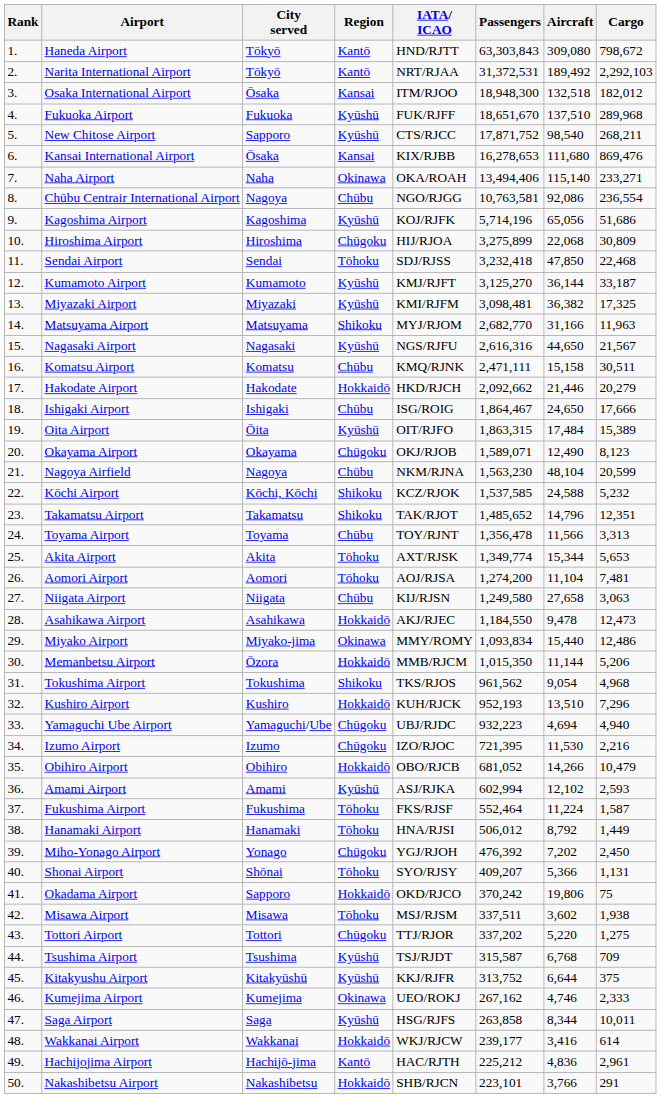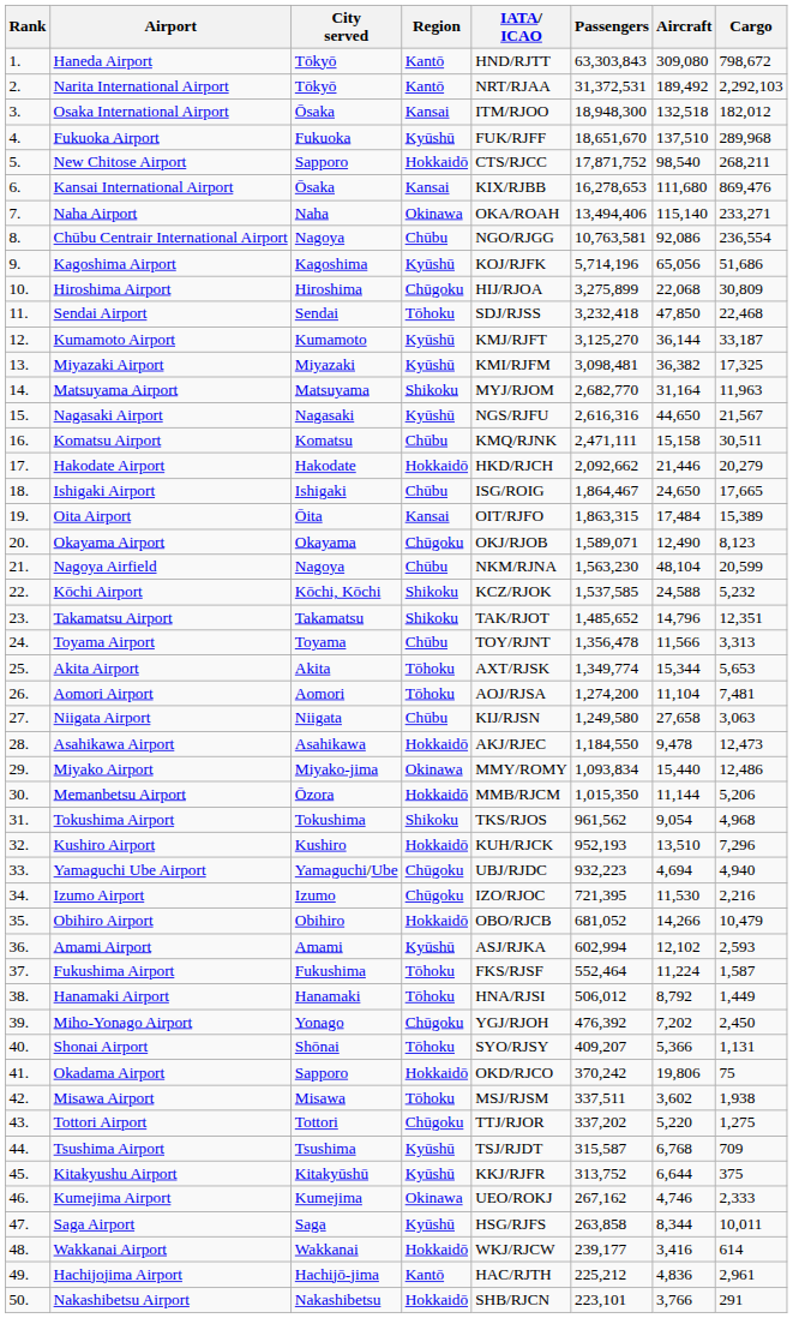 <table class="wikitable sortable">
 <tr>
 <th>Rank</th>
 <th>Airport</th>
 <th>City<br>served</th>
 <th>Region</th>
 <th><a href='#'>IATA</a>/<br><a href='#'>ICAO</a></th>
 <th>Passengers</th>
 <th>Aircraft</th>
 <th>Cargo</th>
 </tr>
 <tr>
 <td>1.</td>
 <td><a href='#'>Haneda Airport</a></td>
 <td><a href='#'>Tōkyō</a></td>
 <td><a href='#'>Kantō</a></td>
 <td>HND/RJTT</td>
 <td>63,303,843</td>
 <td>309,080</td>
 <td>798,672</td>
 </tr>
 <tr>
 <td>2.</td>
 <td><a href='#'>Narita International Airport</a></td>
 <td><a href='#'>Tōkyō</a></td>
 <td><a href='#'>Kantō</a></td>
 <td>NRT/RJAA</td>
 <td>31,372,531</td>
 <td>189,492</td>
 <td>2,292,103</td>
 </tr>
 <tr>
 <td>3.</td>
 <td><a href='#'>Osaka International Airport</a></td>
 <td><a href='#'>Ōsaka</a></td>
 <td><a href='#'>Kansai</a></td>
 <td>ITM/RJOO</td>
 <td>18,948,300</td>
 <td>132,518</td>
 <td>182,012</td>
 </tr>
 <tr>
 <td>4.</td>
 <td><a href='#'>Fukuoka Airport</a></td>
 <td><a href='#'>Fukuoka</a></td>
 <td><a href='#'>Kyūshū</a></td>
 <td>FUK/RJFF</td>
 <td>18,651,670</td>
 <td>137,510</td>
 <td>289,968</td>
 </tr>
 <tr>
 <td>5.</td>
 <td><a href='#'>New Chitose Airport</a></td>
 <td><a href='#'>Sapporo</a></td>
-<td><a href='#'>Kyūshū</a></td>
+<td><a href='#'>Hokkaidō</a></td>
 <td>CTS/RJCC</td>
 <td>17,871,752</td>
 <td>98,540</td>
 <td>268,211</td>
 </tr>
 <tr>
 <td>6.</td>
 <td><a href='#'>Kansai International Airport</a></td>
 <td><a href='#'>Ōsaka</a></td>
 <td><a href='#'>Kansai</a></td>
 <td>KIX/RJBB</td>
 <td>16,278,653</td>
 <td>111,680</td>
 <td>869,476</td>
 </tr>
 <tr>
 <td>7.</td>
 <td><a href='#'>Naha Airport</a></td>
 <td><a href='#'>Naha</a></td>
 <td><a href='#'>Okinawa</a></td>
 <td>OKA/ROAH</td>
 <td>13,494,406</td>
 <td>115,140</td>
 <td>233,271</td>
 </tr>
 <tr>
 <td>8.</td>
 <td><a href='#'>Chūbu Centrair International Airport</a></td>
 <td><a href='#'>Nagoya</a></td>
 <td><a href='#'>Chūbu</a></td>
 <td>NGO/RJGG</td>
 <td>10,763,581</td>
 <td>92,086</td>
 <td>236,554</td>
 </tr>
 <tr>
 <td>9.</td>
 <td><a href='#'>Kagoshima Airport</a></td>
 <td><a href='#'>Kagoshima</a></td>
 <td><a href='#'>Kyūshū</a></td>
 <td>KOJ/RJFK</td>
 <td>5,714,196</td>
 <td>65,056</td>
 <td>51,686</td>
 </tr>
 <tr>
 <td>10.</td>
 <td><a href='#'>Hiroshima Airport</a></td>
 <td><a href='#'>Hiroshima</a></td>
 <td><a href='#'>Chūgoku</a></td>
 <td>HIJ/RJOA</td>
 <td>3,275,899</td>
 <td>22,068</td>
 <td>30,809</td>
 </tr>
 <tr>
 <td>11.</td>
 <td><a href='#'>Sendai Airport</a></td>
 <td><a href='#'>Sendai</a></td>
 <td><a href='#'>Tōhoku</a></td>
 <td>SDJ/RJSS</td>
 <td>3,232,418</td>
 <td>47,850</td>
 <td>22,468</td>
 </tr>
 <tr>
 <td>12.</td>
 <td><a href='#'>Kumamoto Airport</a></td>
 <td><a href='#'>Kumamoto</a></td>
 <td><a href='#'>Kyūshū</a></td>
 <td>KMJ/RJFT</td>
 <td>3,125,270</td>
 <td>36,144</td>
 <td>33,187</td>
 </tr>
 <tr>
 <td>13.</td>
 <td><a href='#'>Miyazaki Airport</a></td>
 <td><a href='#'>Miyazaki</a></td>
 <td><a href='#'>Kyūshū</a></td>
 <td>KMI/RJFM</td>
 <td>3,098,481</td>
 <td>36,382</td>
 <td>17,325</td>
 </tr>
 <tr>
 <td>14.</td>
 <td><a href='#'>Matsuyama Airport</a></td>
 <td><a href='#'>Matsuyama</a></td>
 <td><a href='#'>Shikoku</a></td>
 <td>MYJ/RJOM</td>
 <td>2,682,770</td>
-<td>31,166</td>
+<td>31,164</td>
 <td>11,963</td>
 </tr>
 <tr>
 <td>15.</td>
 <td><a href='#'>Nagasaki Airport</a></td>
 <td><a href='#'>Nagasaki</a></td>
 <td><a href='#'>Kyūshū</a></td>
 <td>NGS/RJFU</td>
 <td>2,616,316</td>
 <td>44,650</td>
 <td>21,567</td>
 </tr>
 <tr>
 <td>16.</td>
 <td><a href='#'>Komatsu Airport</a></td>
 <td><a href='#'>Komatsu</a></td>
 <td><a href='#'>Chūbu</a></td>
 <td>KMQ/RJNK</td>
 <td>2,471,111</td>
 <td>15,158</td>
 <td>30,511</td>
 </tr>
 <tr>
 <td>17.</td>
 <td><a href='#'>Hakodate Airport</a></td>
 <td><a href='#'>Hakodate</a></td>
 <td><a href='#'>Hokkaidō</a></td>
 <td>HKD/RJCH</td>
 <td>2,092,662</td>
 <td>21,446</td>
 <td>20,279</td>
 </tr>
 <tr>
 <td>18.</td>
 <td><a href='#'>Ishigaki Airport</a></td>
 <td><a href='#'>Ishigaki</a></td>
 <td><a href='#'>Chūbu</a></td>
 <td>ISG/ROIG</td>
 <td>1,864,467</td>
 <td>24,650</td>
-<td>17,666</td>
+<td>17,665</td>
 </tr>
 <tr>
 <td>19.</td>
 <td><a href='#'>Oita Airport</a></td>
 <td><a href='#'>Ōita</a></td>
-<td><a href='#'>Kyūshū</a></td>
+<td><a href='#'>Kansai</a></td>
 <td>OIT/RJFO</td>
 <td>1,863,315</td>
 <td>17,484</td>
 <td>15,389</td>
 </tr>
 <tr>
 <td>20.</td>
 <td><a href='#'>Okayama Airport</a></td>
 <td><a href='#'>Okayama</a></td>
 <td><a href='#'>Chūgoku</a></td>
 <td>OKJ/RJOB</td>
 <td>1,589,071</td>
 <td>12,490</td>
 <td>8,123</td>
 </tr>
 <tr>
 <td>21.</td>
 <td><a href='#'>Nagoya Airfield</a></td>
 <td><a href='#'>Nagoya</a></td>
 <td><a href='#'>Chūbu</a></td>
 <td>NKM/RJNA</td>
 <td>1,563,230</td>
 <td>48,104</td>
 <td>20,599</td>
 </tr>
 <tr>
 <td>22.</td>
 <td><a href='#'>Kōchi Airport</a></td>
 <td><a href='#'>Kōchi, Kōchi</a></td>
 <td><a href='#'>Shikoku</a></td>
 <td>KCZ/RJOK</td>
 <td>1,537,585</td>
 <td>24,588</td>
 <td>5,232</td>
 </tr>
 <tr>
 <td>23.</td>
 <td><a href='#'>Takamatsu Airport</a></td>
 <td><a href='#'>Takamatsu</a></td>
 <td><a href='#'>Shikoku</a></td>
 <td>TAK/RJOT</td>
 <td>1,485,652</td>
 <td>14,796</td>
 <td>12,351</td>
 </tr>
 <tr>
 <td>24.</td>
 <td><a href='#'>Toyama Airport</a></td>
 <td><a href='#'>Toyama</a></td>
 <td><a href='#'>Chūbu</a></td>
 <td>TOY/RJNT</td>
 <td>1,356,478</td>
 <td>11,566</td>
 <td>3,313</td>
 </tr>
 <tr>
 <td>25.</td>
 <td><a href='#'>Akita Airport</a></td>
 <td><a href='#'>Akita</a></td>
 <td><a href='#'>Tōhoku</a></td>
 <td>AXT/RJSK</td>
 <td>1,349,774</td>
 <td>15,344</td>
 <td>5,653</td>
 </tr>
 <tr>
 <td>26.</td>
 <td><a href='#'>Aomori Airport</a></td>
 <td><a href='#'>Aomori</a></td>
 <td><a href='#'>Tōhoku</a></td>
 <td>AOJ/RJSA</td>
 <td>1,274,200</td>
 <td>11,104</td>
 <td>7,481</td>
 </tr>
 <tr>
 <td>27.</td>
 <td><a href='#'>Niigata Airport</a></td>
 <td><a href='#'>Niigata</a></td>
 <td><a href='#'>Chūbu</a></td>
 <td>KIJ/RJSN</td>
 <td>1,249,580</td>
 <td>27,658</td>
 <td>3,063</td>
 </tr>
 <tr>
 <td>28.</td>
 <td><a href='#'>Asahikawa Airport</a></td>
 <td><a href='#'>Asahikawa</a></td>
 <td><a href='#'>Hokkaidō</a></td>
 <td>AKJ/RJEC</td>
 <td>1,184,550</td>
 <td>9,478</td>
 <td>12,473</td>
 </tr>
 <tr>
 <td>29.</td>
 <td><a href='#'>Miyako Airport</a></td>
 <td><a href='#'>Miyako-jima</a></td>
 <td><a href='#'>Okinawa</a></td>
 <td>MMY/ROMY</td>
 <td>1,093,834</td>
 <td>15,440</td>
 <td>12,486</td>
 </tr>
 <tr>
 <td>30.</td>
 <td><a href='#'>Memanbetsu Airport</a></td>
 <td><a href='#'>Ōzora</a></td>
 <td><a href='#'>Hokkaidō</a></td>
 <td>MMB/RJCM</td>
 <td>1,015,350</td>
 <td>11,144</td>
 <td>5,206</td>
 </tr>
 <tr>
 <td>31.</td>
 <td><a href='#'>Tokushima Airport</a></td>
 <td><a href='#'>Tokushima</a></td>
 <td><a href='#'>Shikoku</a></td>
 <td>TKS/RJOS</td>
 <td>961,562</td>
 <td>9,054</td>
 <td>4,968</td>
 </tr>
 <tr>
 <td>32.</td>
 <td><a href='#'>Kushiro Airport</a></td>
 <td><a href='#'>Kushiro</a></td>
 <td><a href='#'>Hokkaidō</a></td>
 <td>KUH/RJCK</td>
 <td>952,193</td>
 <td>13,510</td>
 <td>7,296</td>
 </tr>
 <tr>
 <td>33.</td>
 <td><a href='#'>Yamaguchi Ube Airport</a></td>
 <td><a href='#'>Yamaguchi</a>/<a href='#'>Ube</a></td>
 <td><a href='#'>Chūgoku</a></td>
 <td>UBJ/RJDC</td>
 <td>932,223</td>
 <td>4,694</td>
 <td>4,940</td>
 </tr>
 <tr>
 <td>34.</td>
 <td><a href='#'>Izumo Airport</a></td>
 <td><a href='#'>Izumo</a></td>
 <td><a href='#'>Chūgoku</a></td>
 <td>IZO/RJOC</td>
 <td>721,395</td>
 <td>11,530</td>
 <td>2,216</td>
 </tr>
 <tr>
 <td>35.</td>
 <td><a href='#'>Obihiro Airport</a></td>
 <td><a href='#'>Obihiro</a></td>
 <td><a href='#'>Hokkaidō</a></td>
 <td>OBO/RJCB</td>
 <td>681,052</td>
 <td>14,266</td>
 <td>10,479</td>
 </tr>
 <tr>
 <td>36.</td>
 <td><a href='#'>Amami Airport</a></td>
 <td><a href='#'>Amami</a></td>
 <td><a href='#'>Kyūshū</a></td>
 <td>ASJ/RJKA</td>
 <td>602,994</td>
 <td>12,102</td>
 <td>2,593</td>
 </tr>
 <tr>
 <td>37.</td>
 <td><a href='#'>Fukushima Airport</a></td>
 <td><a href='#'>Fukushima</a></td>
 <td><a href='#'>Tōhoku</a></td>
 <td>FKS/RJSF</td>
 <td>552,464</td>
 <td>11,224</td>
 <td>1,587</td>
 </tr>
 <tr>
 <td>38.</td>
 <td><a href='#'>Hanamaki Airport</a></td>
 <td><a href='#'>Hanamaki</a></td>
 <td><a href='#'>Tōhoku</a></td>
 <td>HNA/RJSI</td>
 <td>506,012</td>
 <td>8,792</td>
 <td>1,449</td>
 </tr>
 <tr>
 <td>39.</td>
 <td><a href='#'>Miho-Yonago Airport</a></td>
 <td><a href='#'>Yonago</a></td>
 <td><a href='#'>Chūgoku</a></td>
 <td>YGJ/RJOH</td>
 <td>476,392</td>
 <td>7,202</td>
 <td>2,450</td>
 </tr>
 <tr>
 <td>40.</td>
 <td><a href='#'>Shonai Airport</a></td>
 <td><a href='#'>Shōnai</a></td>
 <td><a href='#'>Tōhoku</a></td>
 <td>SYO/RJSY</td>
 <td>409,207</td>
 <td>5,366</td>
 <td>1,131</td>
 </tr>
 <tr>
 <td>41.</td>
 <td><a href='#'>Okadama Airport</a></td>
 <td><a href='#'>Sapporo</a></td>
 <td><a href='#'>Hokkaidō</a></td>
 <td>OKD/RJCO</td>
 <td>370,242</td>
 <td>19,806</td>
 <td>75</td>
 </tr>
 <tr>
 <td>42.</td>
 <td><a href='#'>Misawa Airport</a></td>
 <td><a href='#'>Misawa</a></td>
 <td><a href='#'>Tōhoku</a></td>
 <td>MSJ/RJSM</td>
 <td>337,511</td>
 <td>3,602</td>
 <td>1,938</td>
 </tr>
 <tr>
 <td>43.</td>
 <td><a href='#'>Tottori Airport</a></td>
 <td><a href='#'>Tottori</a></td>
 <td><a href='#'>Chūgoku</a></td>
 <td>TTJ/RJOR</td>
 <td>337,202</td>
 <td>5,220</td>
 <td>1,275</td>
 </tr>
 <tr>
 <td>44.</td>
 <td><a href='#'>Tsushima Airport</a></td>
 <td><a href='#'>Tsushima</a></td>
 <td><a href='#'>Kyūshū</a></td>
 <td>TSJ/RJDT</td>
 <td>315,587</td>
 <td>6,768</td>
 <td>709</td>
 </tr>
 <tr>
 <td>45.</td>
 <td><a href='#'>Kitakyushu Airport</a></td>
 <td><a href='#'>Kitakyūshū</a></td>
 <td><a href='#'>Kyūshū</a></td>
 <td>KKJ/RJFR</td>
 <td>313,752</td>
 <td>6,644</td>
 <td>375</td>
 </tr>
 <tr>
 <td>46.</td>
 <td><a href='#'>Kumejima Airport</a></td>
 <td><a href='#'>Kumejima</a></td>
 <td><a href='#'>Okinawa</a></td>
 <td>UEO/ROKJ</td>
 <td>267,162</td>
 <td>4,746</td>
 <td>2,333</td>
 </tr>
 <tr>
 <td>47.</td>
 <td><a href='#'>Saga Airport</a></td>
 <td><a href='#'>Saga</a></td>
 <td><a href='#'>Kyūshū</a></td>
 <td>HSG/RJFS</td>
 <td>263,858</td>
 <td>8,344</td>
 <td>10,011</td>
 </tr>
 <tr>
 <td>48.</td>
 <td><a href='#'>Wakkanai Airport</a></td>
 <td><a href='#'>Wakkanai</a></td>
 <td><a href='#'>Hokkaidō</a></td>
 <td>WKJ/RJCW</td>
 <td>239,177</td>
 <td>3,416</td>
 <td>614</td>
 </tr>
 <tr>
 <td>49.</td>
 <td><a href='#'>Hachijojima Airport</a></td>
 <td><a href='#'>Hachijō-jima</a></td>
 <td><a href='#'>Kantō</a></td>
 <td>HAC/RJTH</td>
 <td>225,212</td>
 <td>4,836</td>
 <td>2,961</td>
 </tr>
 <tr>
 <td>50.</td>
 <td><a href='#'>Nakashibetsu Airport</a></td>
 <td><a href='#'>Nakashibetsu</a></td>
 <td><a href='#'>Hokkaidō</a></td>
 <td>SHB/RJCN</td>
 <td>223,101</td>
 <td>3,766</td>
 <td>291</td>
 </tr>
 </table>
